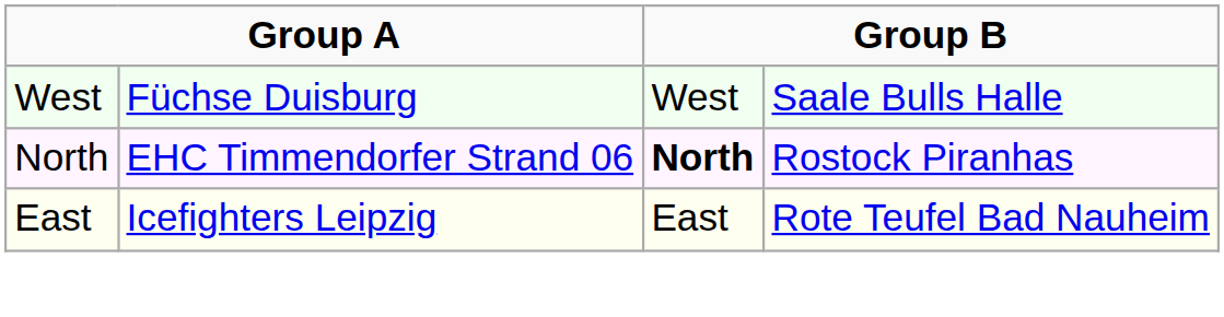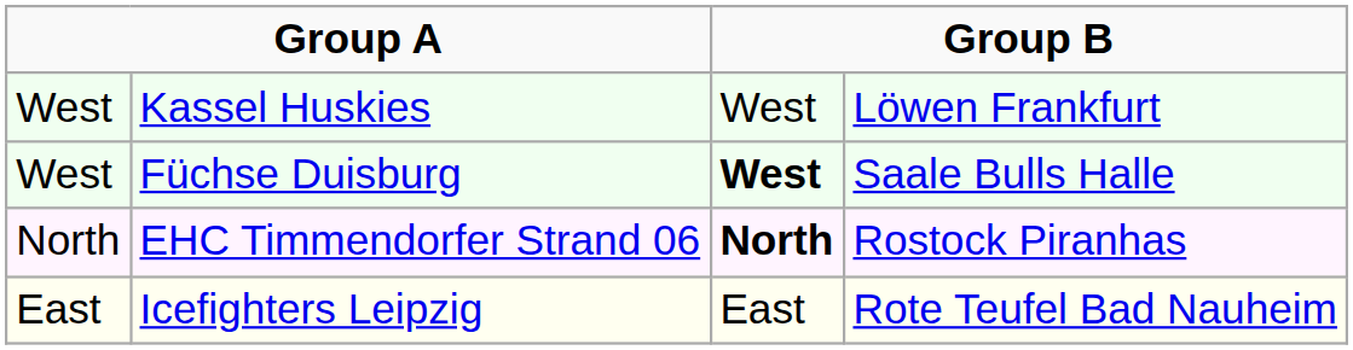 <table class="wikitable">
 <tr>
 <td colspan="2" style="text-align:center"><strong>Group A</strong></td>
 <td colspan="2" style="text-align:center"><strong>Group B</strong></td>
 </tr>
 <tr style="background-color:#f0fff0">
 <td>West</td>
+<td><a href='#'>Kassel Huskies</a></td>
+<td>West</td>
+<td><a href='#'>Löwen Frankfurt</a></td>
+</tr>
+<tr style="background-color:#f0fff0">
+<td>West</td>
 <td><a href='#'>Füchse Duisburg</a></td>
-<td>West</td>
+<td><strong>West</strong></td>
 <td><a href='#'>Saale Bulls Halle</a></td>
 </tr>
 <tr style="background-color:#fff4ff">
 <td>North</td>
 <td><a href='#'>EHC Timmendorfer Strand 06</a></td>
 <td><strong>North</strong></td>
 <td><a href='#'>Rostock Piranhas</a></td>
 </tr>
 <tr style="background-color:#fffff0">
 <td>East</td>
 <td><a href='#'>Icefighters Leipzig</a></td>
 <td>East</td>
 <td><a href='#'>Rote Teufel Bad Nauheim</a></td>
 </tr>
 </table>
